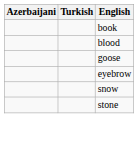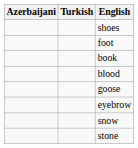 <table class="wikitable">
 <tr>
 <th>Azerbaijani</th>
 <th>Turkish</th>
 <th>English</th>
+</tr>
+<tr>
+<td></td>
+<td></td>
+<td>shoes</td>
+</tr>
+<tr>
+<td></td>
+<td></td>
+<td>foot</td>
 </tr>
 <tr>
 <td></td>
 <td></td>
 <td>book</td>
 </tr>
 <tr>
 <td></td>
 <td></td>
 <td>blood</td>
 </tr>
 <tr>
 <td></td>
 <td></td>
 <td>goose</td>
 </tr>
 <tr>
 <td></td>
 <td></td>
 <td>eyebrow</td>
 </tr>
 <tr>
 <td></td>
 <td></td>
 <td>snow</td>
 </tr>
 <tr>
 <td></td>
 <td></td>
 <td>stone</td>
 </tr>
 </table>
